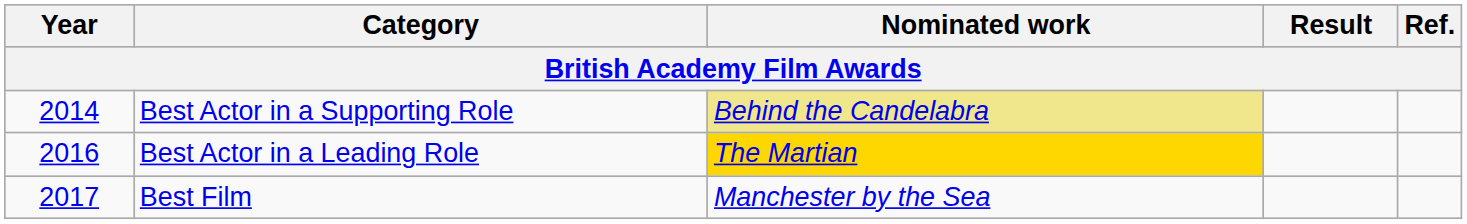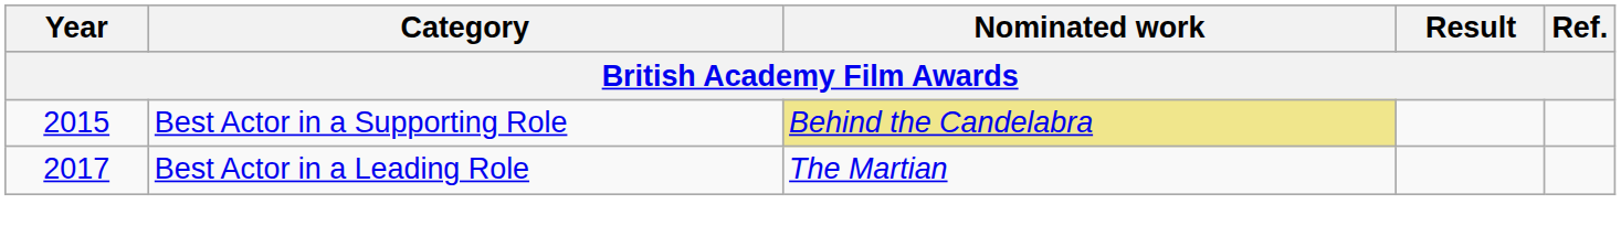 <table class=wikitable>
 <tr>
 <th scope="col" style="width:5em;">Year</th>
 <th scope="col" style="width:26em;">Category</th>
 <th scope="col" style="width:25em;">Nominated work</th>
 <th scope="col" style="width:5em;">Result</th>
 <th>Ref.</th>
 </tr>
 <tr>
 <th colspan=5><a href='#'>British Academy Film Awards</a></th>
 </tr>
 <tr>
-<td style="text-align:center;"><a href='#'>2014</a></td>
+<td style="text-align:center;"><a href='#'>2015</a></td>
 <td><a href='#'>Best Actor in a Supporting Role</a></td>
 <td style="background: khaki;"><em><a href='#'>Behind the Candelabra</a></em></td>
 <td></td>
 <td style="text-align:center;"></td>
 </tr>
 <tr>
-<td style="text-align:center;"><a href='#'>2016</a></td>
+<td style="text-align:center;"><a href='#'>2017</a></td>
 <td><a href='#'>Best Actor in a Leading Role</a></td>
-<td style="background: gold;"><em><a href='#'>The Martian</a></em></td>
-<td></td>
-<td style="text-align:center;"></td>
-</tr>
-<tr>
-<td style="text-align:center;"><a href='#'>2017</a></td>
-<td><a href='#'>Best Film</a></td>
-<td><em><a href='#'>Manchester by the Sea</a></em></td>
+<td><em><a href='#'>The Martian</a></em></td>
 <td></td>
 <td style="text-align:center;"></td>
 </tr>
 </table>
